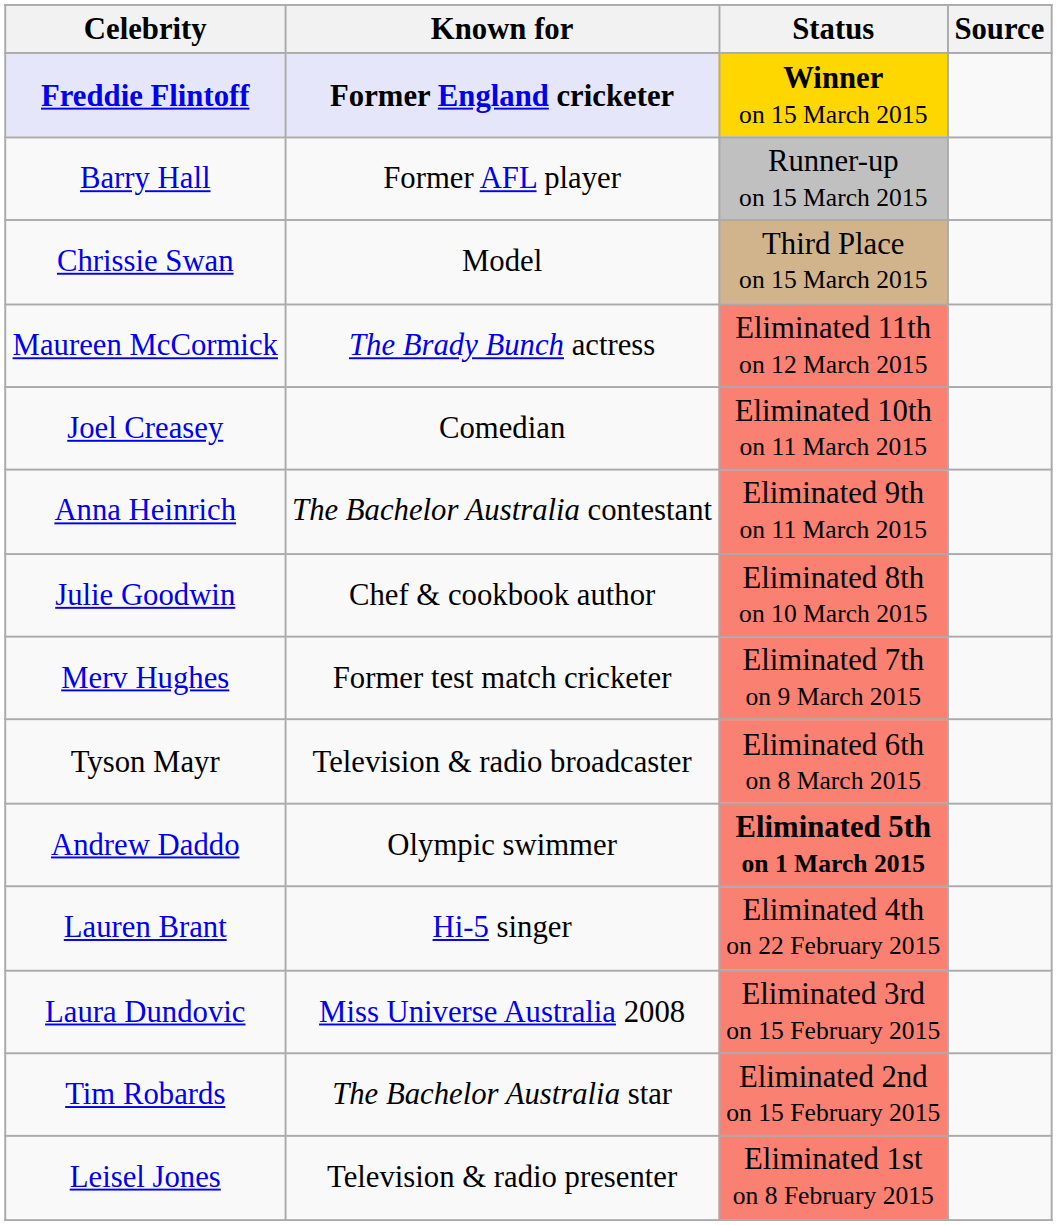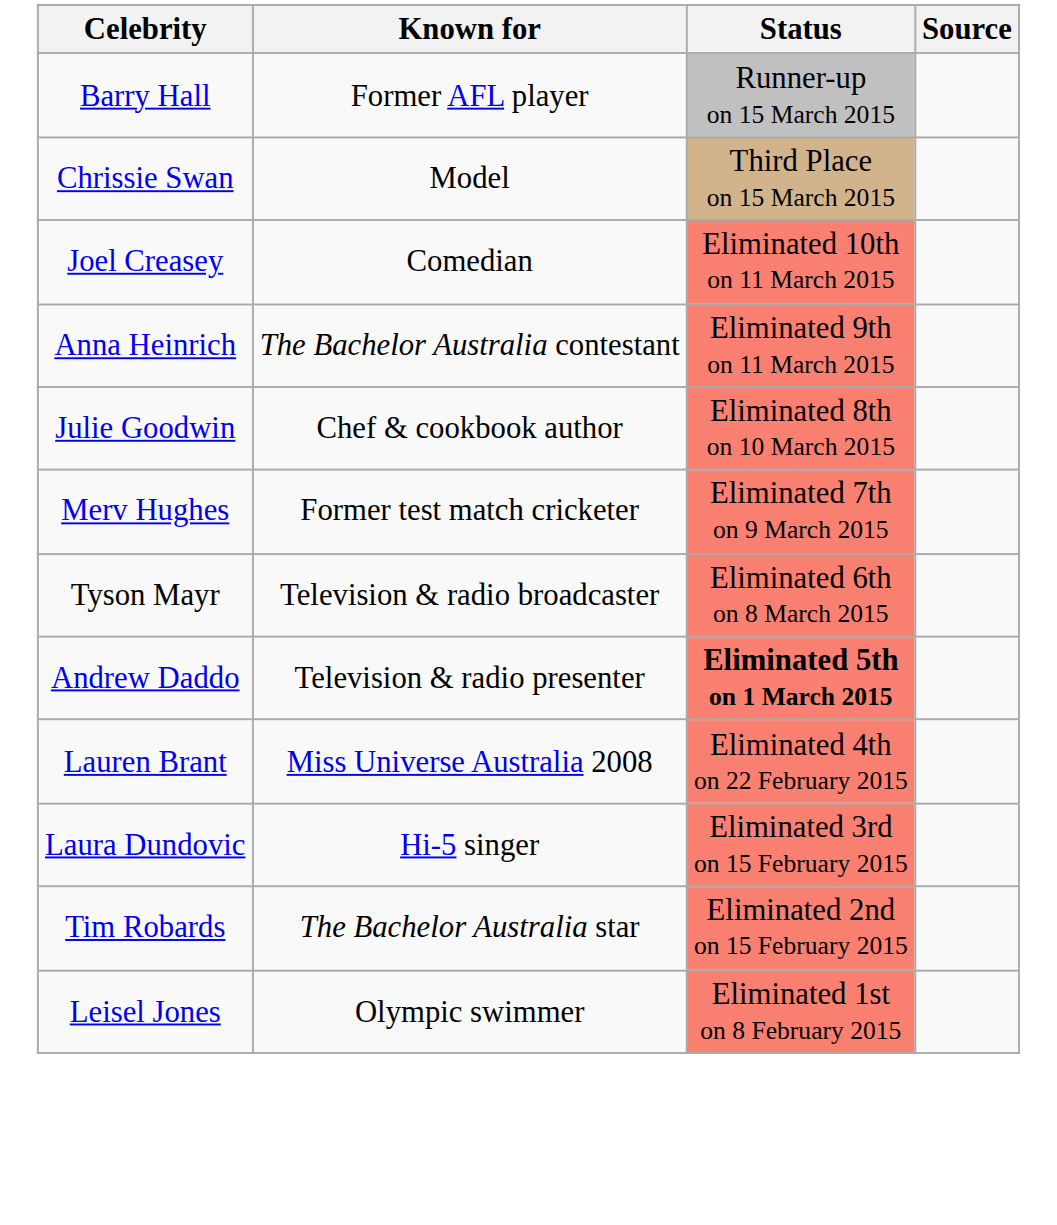 <table class="wikitable" style="margin:auto; text-align:center;">
 <tr>
 <th scope="col">Celebrity</th>
 <th scope="col">Known for</th>
 <th scope="col">Status</th>
 <th scops="col">Source</th>
-</tr>
-<tr>
-<td style="background:lavender;"><strong><a href='#'>Freddie Flintoff</a></strong></td>
-<td style="background:lavender;"><strong>Former <a href='#'>England</a> cricketer</strong></td>
-<td bgcolor=gold><strong>Winner</strong><br><small>on 15 March 2015</small></td>
-<td></td>
 </tr>
 <tr>
 <td><a href='#'>Barry Hall</a></td>
 <td>Former <a href='#'>AFL</a> player</td>
 <td bgcolor=silver>Runner-up<br><small>on 15 March 2015</small></td>
 <td></td>
 </tr>
 <tr>
 <td><a href='#'>Chrissie Swan</a></td>
 <td>Model</td>
 <td bgcolor=tan>Third Place<br><small>on 15 March 2015</small></td>
-<td></td>
-</tr>
-<tr>
-<td><a href='#'>Maureen McCormick</a></td>
-<td><em><a href='#'>The Brady Bunch</a></em> actress</td>
-<td style=background:salmon>Eliminated 11th<br><small>on 12 March 2015</small></td>
 <td></td>
 </tr>
 <tr>
 <td><a href='#'>Joel Creasey</a></td>
 <td>Comedian</td>
 <td style=background:salmon>Eliminated 10th<br><small>on 11 March 2015</small></td>
 <td></td>
 </tr>
 <tr>
 <td><a href='#'>Anna Heinrich</a></td>
 <td><em>The Bachelor Australia</em> contestant</td>
 <td style=background:salmon>Eliminated 9th<br><small>on 11 March 2015</small></td>
 <td></td>
 </tr>
 <tr>
 <td><a href='#'>Julie Goodwin</a></td>
 <td>Chef & cookbook author</td>
 <td style=background:salmon>Eliminated 8th<br><small>on 10 March 2015</small></td>
 <td></td>
 </tr>
 <tr>
 <td><a href='#'>Merv Hughes</a></td>
 <td>Former test match cricketer</td>
 <td style=background:salmon>Eliminated 7th<br><small>on 9 March 2015</small></td>
 <td></td>
 </tr>
 <tr>
 <td>Tyson Mayr</td>
 <td>Television & radio broadcaster</td>
 <td style=background:salmon>Eliminated 6th<br><small>on 8 March 2015</small></td>
 <td></td>
 </tr>
 <tr>
 <td><a href='#'>Andrew Daddo</a></td>
-<td>Olympic swimmer</td>
+<td>Television & radio presenter</td>
 <td style=background:salmon><strong>Eliminated 5th<br><small>on 1 March 2015</small></strong></td>
 <td></td>
 </tr>
 <tr>
 <td><a href='#'>Lauren Brant</a></td>
-<td><a href='#'>Hi-5</a> singer</td>
+<td><a href='#'>Miss Universe Australia</a> 2008</td>
 <td style=background:salmon>Eliminated 4th<br><small>on 22 February 2015</small></td>
 <td></td>
 </tr>
 <tr>
 <td><a href='#'>Laura Dundovic</a></td>
-<td><a href='#'>Miss Universe Australia</a> 2008</td>
+<td><a href='#'>Hi-5</a> singer</td>
 <td style=background:salmon>Eliminated 3rd<br><small>on 15 February 2015</small></td>
 <td></td>
 </tr>
 <tr>
 <td><a href='#'>Tim Robards</a></td>
 <td><em>The Bachelor Australia</em> star</td>
 <td style=background:salmon>Eliminated 2nd <br><small>on 15 February 2015</small></td>
 <td></td>
 </tr>
 <tr>
 <td><a href='#'>Leisel Jones</a></td>
-<td>Television & radio presenter</td>
+<td>Olympic swimmer</td>
 <td style=background:salmon>Eliminated 1st<br><small>on 8 February 2015</small></td>
 <td></td>
 </tr>
 <tr>
 </tr>
 </table>
